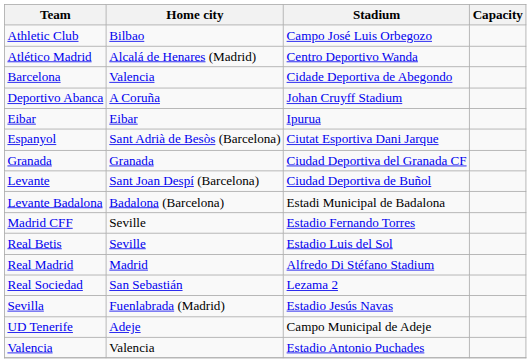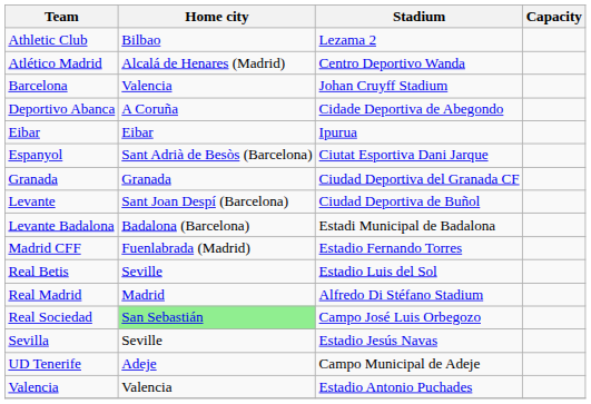 <table class="wikitable sortable">
 <tr>
 <th>Team</th>
 <th>Home city</th>
 <th>Stadium</th>
 <th>Capacity</th>
 </tr>
 <tr>
 <td><a href='#'>Athletic Club</a></td>
 <td><a href='#'>Bilbao</a></td>
-<td><a href='#'>Campo José Luis Orbegozo</a></td>
+<td><a href='#'>Lezama 2</a></td>
 <td></td>
 </tr>
 <tr>
 <td><a href='#'>Atlético Madrid</a></td>
 <td><a href='#'>Alcalá de Henares</a> (Madrid)</td>
 <td><a href='#'>Centro Deportivo Wanda</a></td>
 <td></td>
 </tr>
 <tr>
 <td><a href='#'>Barcelona</a></td>
 <td><a href='#'>Valencia</a></td>
-<td><a href='#'>Cidade Deportiva de Abegondo</a></td>
+<td><a href='#'>Johan Cruyff Stadium</a></td>
 <td></td>
 </tr>
 <tr>
 <td><a href='#'>Deportivo Abanca</a></td>
 <td><a href='#'>A Coruña</a></td>
-<td><a href='#'>Johan Cruyff Stadium</a></td>
+<td><a href='#'>Cidade Deportiva de Abegondo</a></td>
 <td></td>
 </tr>
 <tr>
 <td><a href='#'>Eibar</a></td>
 <td><a href='#'>Eibar</a></td>
 <td><a href='#'>Ipurua</a></td>
 <td></td>
 </tr>
 <tr>
 <td><a href='#'>Espanyol</a></td>
 <td><a href='#'>Sant Adrià de Besòs</a> (Barcelona)</td>
 <td><a href='#'>Ciutat Esportiva Dani Jarque</a></td>
 <td></td>
 </tr>
 <tr>
 <td><a href='#'>Granada</a></td>
 <td><a href='#'>Granada</a></td>
 <td><a href='#'>Ciudad Deportiva del Granada CF</a></td>
 <td></td>
 </tr>
 <tr>
 <td><a href='#'>Levante</a></td>
 <td><a href='#'>Sant Joan Despí</a> (Barcelona)</td>
 <td><a href='#'>Ciudad Deportiva de Buñol</a></td>
 <td></td>
 </tr>
 <tr>
 <td><a href='#'>Levante Badalona</a></td>
 <td><a href='#'>Badalona</a> (Barcelona)</td>
 <td>Estadi Municipal de Badalona</td>
 <td></td>
 </tr>
 <tr>
 <td><a href='#'>Madrid CFF</a></td>
-<td>Seville</td>
+<td><a href='#'>Fuenlabrada</a> (Madrid)</td>
 <td><a href='#'>Estadio Fernando Torres</a></td>
 <td></td>
 </tr>
 <tr>
 <td><a href='#'>Real Betis</a></td>
 <td><a href='#'>Seville</a></td>
 <td><a href='#'>Estadio Luis del Sol</a></td>
 <td></td>
 </tr>
 <tr>
 <td><a href='#'>Real Madrid</a></td>
 <td><a href='#'>Madrid</a></td>
 <td><a href='#'>Alfredo Di Stéfano Stadium</a></td>
 <td></td>
 </tr>
 <tr>
 <td><a href='#'>Real Sociedad</a></td>
-<td><a href='#'>San Sebastián</a></td>
-<td><a href='#'>Lezama 2</a></td>
+<td style="background: lightgreen;"><a href='#'>San Sebastián</a></td>
+<td><a href='#'>Campo José Luis Orbegozo</a></td>
 <td></td>
 </tr>
 <tr>
 <td><a href='#'>Sevilla</a></td>
-<td><a href='#'>Fuenlabrada</a> (Madrid)</td>
+<td>Seville</td>
 <td><a href='#'>Estadio Jesús Navas</a></td>
 <td></td>
 </tr>
 <tr>
 <td><a href='#'>UD Tenerife</a></td>
 <td><a href='#'>Adeje</a></td>
 <td>Campo Municipal de Adeje</td>
 <td></td>
 </tr>
 <tr>
 <td><a href='#'>Valencia</a></td>
 <td>Valencia</td>
 <td><a href='#'>Estadio Antonio Puchades</a></td>
 <td></td>
 </tr>
 <tr>
 </tr>
 </table>
